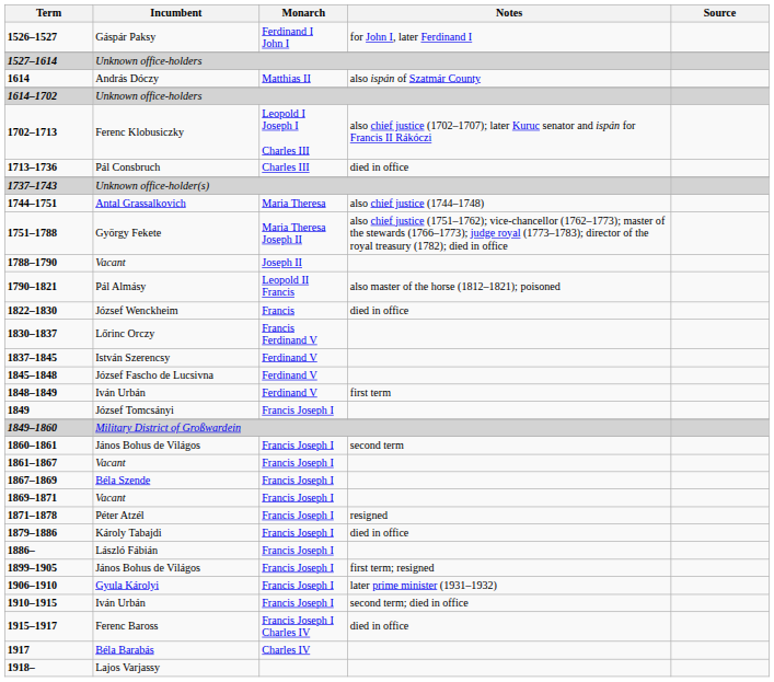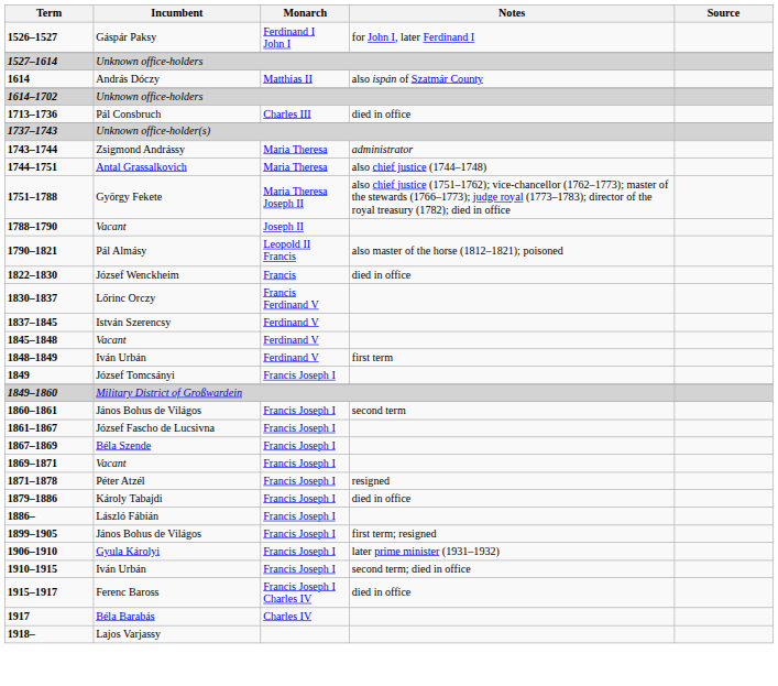 <table class="wikitable" style="width: 70%">
 <tr>
 <th scope="col" width="9%">Term</th>
 <th scope="col" width="17%">Incumbent</th>
 <th scope="col" width="9%">Monarch</th>
 <th scope="col" width="33%">Notes</th>
 <th scope="col" width="10%">Source</th>
 </tr>
 <tr>
 <td><strong>1526–1527</strong></td>
 <td>Gáspár Paksy</td>
 <td><a href='#'>Ferdinand I</a><br><a href='#'>John I</a></td>
 <td>for <a href='#'>John I</a>, later <a href='#'>Ferdinand I</a></td>
 <td></td>
 </tr>
 <tr>
 </tr>
 <tr style="background-color: lightgrey;">
 <td><strong><em>1527–1614</em></strong></td>
 <td colspan="3"><em>Unknown office-holders</em></td>
 <td></td>
 </tr>
 <tr>
 <td><strong>1614</strong></td>
 <td>András Dóczy</td>
 <td><a href='#'>Matthias II</a></td>
 <td>also <em>ispán</em> of <a href='#'>Szatmár County</a></td>
 <td></td>
 </tr>
 <tr>
 </tr>
 <tr style="background-color: lightgrey;">
 <td><strong><em>1614–1702</em></strong></td>
 <td colspan="3"><em>Unknown office-holders</em></td>
 <td></td>
 </tr>
 <tr>
-<td><strong>1702–1713</strong></td>
-<td>Ferenc Klobusiczky</td>
-<td><a href='#'>Leopold I</a><br><a href='#'>Joseph I</a><br><br><a href='#'>Charles III</a></td>
-<td>also <a href='#'>chief justice</a> (1702–1707); later <a href='#'>Kuruc</a> senator and <em>ispán</em> for <a href='#'>Francis II Rákóczi</a></td>
-<td></td>
-</tr>
-<tr>
 <td><strong>1713–1736</strong></td>
 <td>Pál Consbruch</td>
 <td><a href='#'>Charles III</a></td>
 <td>died in office</td>
 <td></td>
 </tr>
 <tr>
 </tr>
 <tr style="background-color: lightgrey;">
 <td><strong><em>1737–1743</em></strong></td>
 <td colspan="3"><em>Unknown office-holder(s)</em></td>
+<td></td>
+</tr>
+<tr>
+<td><strong>1743–1744</strong></td>
+<td>Zsigmond Andrássy</td>
+<td><a href='#'>Maria Theresa</a></td>
+<td><em>administrator</em></td>
 <td></td>
 </tr>
 <tr>
 <td><strong>1744–1751</strong></td>
 <td><a href='#'>Antal Grassalkovich</a></td>
 <td><a href='#'>Maria Theresa</a></td>
 <td>also <a href='#'>chief justice</a> (1744–1748)</td>
 <td></td>
 </tr>
 <tr>
 <td><strong>1751–1788</strong></td>
 <td>György Fekete</td>
 <td><a href='#'>Maria Theresa</a><br><a href='#'>Joseph II</a></td>
 <td>also <a href='#'>chief justice</a> (1751–1762); vice-chancellor (1762–1773); master of the stewards (1766–1773); <a href='#'>judge royal</a> (1773–1783); director of the royal treasury (1782); died in office</td>
 <td></td>
 </tr>
 <tr>
 <td><strong>1788–1790</strong></td>
 <td><em>Vacant</em></td>
 <td><a href='#'>Joseph II</a></td>
 <td></td>
 <td></td>
 </tr>
 <tr>
 <td><strong>1790–1821</strong></td>
 <td>Pál Almásy</td>
 <td><a href='#'>Leopold II</a><br><a href='#'>Francis</a></td>
 <td>also master of the horse (1812–1821); poisoned</td>
 <td></td>
 </tr>
 <tr>
 <td><strong>1822–1830</strong></td>
 <td>József Wenckheim</td>
 <td><a href='#'>Francis</a></td>
 <td>died in office</td>
 <td></td>
 </tr>
 <tr>
 <td><strong>1830–1837</strong></td>
 <td>Lőrinc Orczy</td>
 <td><a href='#'>Francis</a><br><a href='#'>Ferdinand V</a></td>
 <td></td>
 <td></td>
 </tr>
 <tr>
 <td><strong>1837–1845</strong></td>
 <td>István Szerencsy</td>
 <td><a href='#'>Ferdinand V</a></td>
 <td></td>
 <td></td>
 </tr>
 <tr>
 <td><strong>1845–1848</strong></td>
-<td>József Fascho de Lucsivna</td>
+<td><em>Vacant</em></td>
 <td><a href='#'>Ferdinand V</a></td>
 <td></td>
 <td></td>
 </tr>
 <tr>
 <td><strong>1848–1849</strong></td>
 <td>Iván Urbán</td>
 <td><a href='#'>Ferdinand V</a></td>
 <td>first term</td>
 <td></td>
 </tr>
 <tr>
 <td><strong>1849</strong></td>
 <td>József Tomcsányi</td>
 <td><a href='#'>Francis Joseph I</a></td>
 <td></td>
 <td></td>
 </tr>
 <tr>
 </tr>
 <tr style="background-color: lightgrey;">
 <td><strong><em>1849–1860</em></strong></td>
 <td colspan="3"><em><a href='#'>Military District of Großwardein</a></em></td>
 <td></td>
 </tr>
 <tr>
 <td><strong>1860–1861</strong></td>
 <td>János Bohus de Világos</td>
 <td><a href='#'>Francis Joseph I</a></td>
 <td>second term</td>
 <td></td>
 </tr>
 <tr>
 <td><strong>1861–1867</strong></td>
-<td><em>Vacant</em></td>
+<td>József Fascho de Lucsivna</td>
 <td><a href='#'>Francis Joseph I</a></td>
 <td></td>
 <td></td>
 </tr>
 <tr>
 <td><strong>1867–1869</strong></td>
 <td><a href='#'>Béla Szende</a></td>
 <td><a href='#'>Francis Joseph I</a></td>
 <td></td>
 <td></td>
 </tr>
 <tr>
 <td><strong>1869–1871</strong></td>
 <td><em>Vacant</em></td>
 <td><a href='#'>Francis Joseph I</a></td>
 <td></td>
 <td></td>
 </tr>
 <tr>
 <td><strong>1871–1878</strong></td>
 <td>Péter Atzél</td>
 <td><a href='#'>Francis Joseph I</a></td>
 <td>resigned</td>
 <td></td>
 </tr>
 <tr>
 <td><strong>1879–1886</strong></td>
 <td>Károly Tabajdi</td>
 <td><a href='#'>Francis Joseph I</a></td>
 <td>died in office</td>
 <td></td>
 </tr>
 <tr>
 <td><strong>1886– </strong></td>
 <td>László Fábián</td>
 <td><a href='#'>Francis Joseph I</a></td>
 <td></td>
 <td></td>
 </tr>
 <tr>
 <td><strong>1899–1905</strong></td>
 <td>János Bohus de Világos</td>
 <td><a href='#'>Francis Joseph I</a></td>
 <td>first term; resigned</td>
 <td></td>
 </tr>
 <tr>
 <td><strong>1906–1910</strong></td>
 <td><a href='#'>Gyula Károlyi</a></td>
 <td><a href='#'>Francis Joseph I</a></td>
 <td>later <a href='#'>prime minister</a> (1931–1932)</td>
 <td></td>
 </tr>
 <tr>
 <td><strong>1910–1915</strong></td>
 <td>Iván Urbán</td>
 <td><a href='#'>Francis Joseph I</a></td>
 <td>second term; died in office</td>
 <td></td>
 </tr>
 <tr>
 <td><strong>1915–1917</strong></td>
 <td>Ferenc Baross</td>
 <td><a href='#'>Francis Joseph I</a><br><a href='#'>Charles IV</a></td>
 <td>died in office</td>
 <td></td>
 </tr>
 <tr>
 <td><strong>1917</strong></td>
 <td><a href='#'>Béla Barabás</a></td>
 <td><a href='#'>Charles IV</a></td>
 <td></td>
 <td></td>
 </tr>
 <tr>
 <td><strong>1918– </strong></td>
 <td>Lajos Varjassy</td>
 <td></td>
 <td></td>
 <td></td>
 </tr>
 </table>
